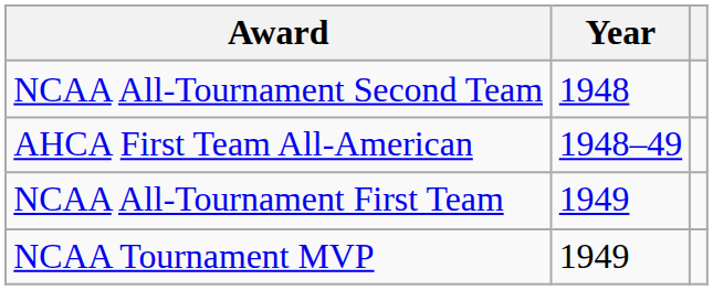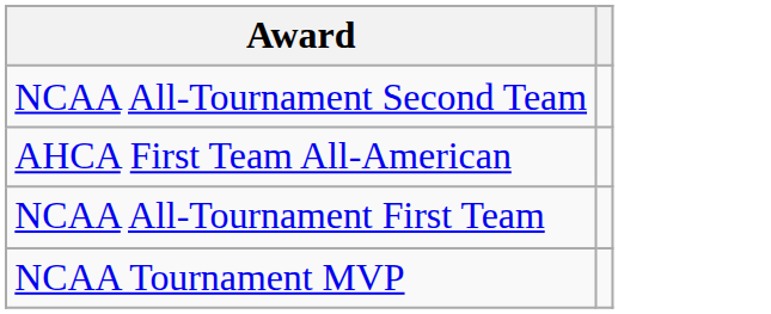 <table class="wikitable">
 <tr>
 <th>Award</th>
-<th>Year</th>
 <th></th>
 </tr>
 <tr>
 <td><a href='#'>NCAA</a> <a href='#'>All-Tournament Second Team</a></td>
-<td><a href='#'>1948</a></td>
 <td></td>
 </tr>
 <tr>
 <td><a href='#'>AHCA</a> <a href='#'>First Team All-American</a></td>
-<td><a href='#'>1948–49</a></td>
 <td></td>
 </tr>
 <tr>
 <td><a href='#'>NCAA</a> <a href='#'>All-Tournament First Team</a></td>
-<td><a href='#'>1949</a></td>
 <td></td>
 </tr>
 <tr>
 <td><a href='#'>NCAA Tournament MVP</a></td>
-<td>1949</td>
 <td></td>
 </tr>
 </table>
